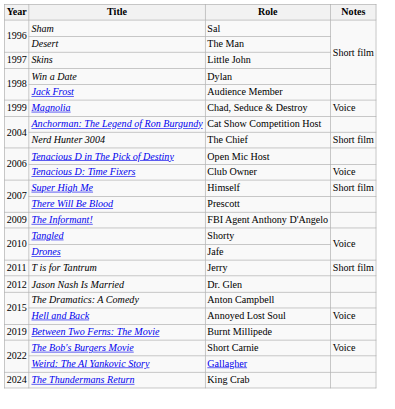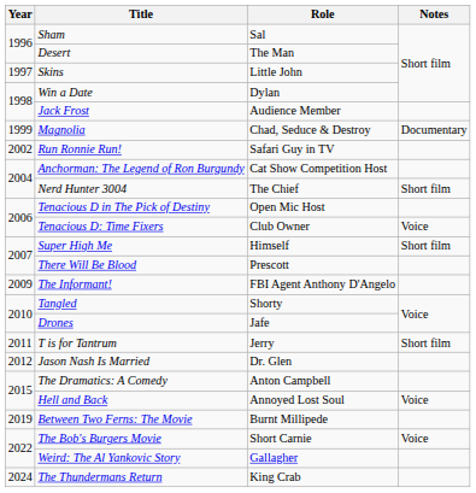 <table class="wikitable sortable">
 <tr>
 <th>Year</th>
 <th>Title</th>
 <th>Role</th>
 <th>Notes</th>
 </tr>
 <tr>
 <td rowspan="2">1996</td>
 <td><em>Sham</em></td>
 <td>Sal</td>
 <td rowspan="4">Short film</td>
 </tr>
 <tr>
 <td><em>Desert</em></td>
 <td>The Man</td>
 </tr>
 <tr>
 <td>1997</td>
 <td><em>Skins</em></td>
 <td>Little John</td>
 </tr>
 <tr>
 <td rowspan="2">1998</td>
 <td><em>Win a Date</em></td>
 <td>Dylan</td>
 </tr>
 <tr>
 <td><em><a href='#'>Jack Frost</a></em></td>
 <td>Audience Member</td>
 <td></td>
 </tr>
 <tr>
 <td>1999</td>
 <td><em><a href='#'>Magnolia</a></em></td>
 <td>Chad, Seduce & Destroy</td>
-<td>Voice</td>
+<td>Documentary</td>
+</tr>
+<tr>
+<td>2002</td>
+<td><em><a href='#'>Run Ronnie Run!</a></em></td>
+<td>Safari Guy in TV</td>
+<td></td>
 </tr>
 <tr>
 <td rowspan="2">2004</td>
 <td><em><a href='#'>Anchorman: The Legend of Ron Burgundy</a></em></td>
 <td>Cat Show Competition Host</td>
 <td></td>
 </tr>
 <tr>
 <td><em>Nerd Hunter 3004</em></td>
 <td>The Chief</td>
 <td>Short film</td>
 </tr>
 <tr>
 <td rowspan="2">2006</td>
 <td><em><a href='#'>Tenacious D in The Pick of Destiny</a></em></td>
 <td>Open Mic Host</td>
 <td></td>
 </tr>
 <tr>
 <td><em><a href='#'>Tenacious D: Time Fixers</a></em></td>
 <td>Club Owner</td>
 <td>Voice</td>
 </tr>
 <tr>
 <td rowspan="2">2007</td>
 <td><em><a href='#'>Super High Me</a></em></td>
 <td>Himself</td>
 <td>Short film</td>
 </tr>
 <tr>
 <td><em><a href='#'>There Will Be Blood</a></em></td>
 <td>Prescott</td>
 <td></td>
 </tr>
 <tr>
 <td>2009</td>
 <td><em><a href='#'>The Informant!</a></em></td>
 <td>FBI Agent Anthony D'Angelo</td>
 <td></td>
 </tr>
 <tr>
 <td rowspan="2">2010</td>
 <td><em><a href='#'>Tangled</a></em></td>
 <td>Shorty</td>
 <td rowspan="2">Voice</td>
 </tr>
 <tr>
 <td><em><a href='#'>Drones</a></em></td>
 <td>Jafe</td>
 </tr>
 <tr>
 <td>2011</td>
 <td><em>T is for Tantrum</em></td>
 <td>Jerry</td>
 <td>Short film</td>
 </tr>
 <tr>
 <td>2012</td>
 <td><em>Jason Nash Is Married</em></td>
 <td>Dr. Glen</td>
 <td></td>
 </tr>
 <tr>
 <td rowspan="2">2015</td>
 <td><em>The Dramatics: A Comedy</em></td>
 <td>Anton Campbell</td>
 <td></td>
 </tr>
 <tr>
 <td><em><a href='#'>Hell and Back</a></em></td>
 <td>Annoyed Lost Soul</td>
 <td>Voice</td>
 </tr>
 <tr>
 <td>2019</td>
 <td><em><a href='#'>Between Two Ferns: The Movie</a></em></td>
 <td>Burnt Millipede</td>
 <td></td>
 </tr>
 <tr>
 <td rowspan="2">2022</td>
 <td><em><a href='#'>The Bob's Burgers Movie</a></em></td>
 <td>Short Carnie</td>
 <td>Voice</td>
 </tr>
 <tr>
 <td><em><a href='#'>Weird: The Al Yankovic Story</a></em></td>
 <td><a href='#'>Gallagher</a></td>
 <td></td>
 </tr>
 <tr>
 <td>2024</td>
 <td><em><a href='#'>The Thundermans Return</a></em></td>
 <td>King Crab</td>
 <td></td>
 </tr>
 </table>
